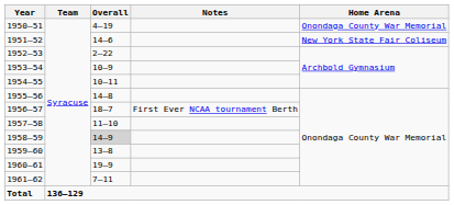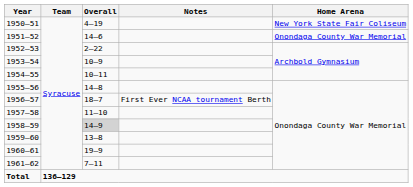 <table class="wikitable">
 <tr>
 <th>Year</th>
 <th>Team</th>
 <th>Overall</th>
 <th>Notes</th>
 <th>Home Arena</th>
 </tr>
 <tr>
 <td>1950–51</td>
 <td rowspan="12"><a href='#'>Syracuse</a></td>
 <td>4–19</td>
 <td></td>
-<td><a href='#'>Onondaga County War Memorial</a></td>
+<td><a href='#'>New York State Fair Coliseum</a></td>
 </tr>
 <tr>
 <td>1951–52</td>
 <td>14–6</td>
 <td></td>
-<td><a href='#'>New York State Fair Coliseum</a></td>
+<td><a href='#'>Onondaga County War Memorial</a></td>
 </tr>
 <tr>
 <td>1952–53</td>
 <td>2–22</td>
 <td></td>
 <td rowspan="3"><a href='#'>Archbold Gymnasium</a></td>
 </tr>
 <tr>
 <td>1953–54</td>
 <td>10–9</td>
 <td></td>
 </tr>
 <tr>
 <td>1954–55</td>
 <td>10–11</td>
 <td></td>
 </tr>
 <tr>
 <td>1955–56</td>
 <td>14–8</td>
 <td></td>
 <td rowspan="7">Onondaga County War Memorial</td>
 </tr>
 <tr>
 <td>1956–57</td>
 <td>18–7</td>
 <td>First Ever <a href='#'>NCAA tournament</a> Berth</td>
 </tr>
 <tr>
 <td>1957–58</td>
 <td>11–10</td>
 <td></td>
 </tr>
 <tr>
 <td>1958–59</td>
 <td style="background: lightgrey;">14–9</td>
 <td></td>
 </tr>
 <tr>
 <td>1959–60</td>
 <td>13–8</td>
 <td></td>
 </tr>
 <tr>
 <td>1960–61</td>
 <td>19–9</td>
 <td></td>
 </tr>
 <tr>
 <td>1961–62</td>
 <td>7–11</td>
 <td></td>
 </tr>
 <tr>
 <td><strong>Total</strong></td>
 <td colspan="4"><strong>136–129</strong></td>
 </tr>
 </table>
